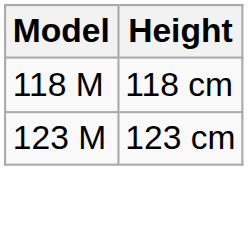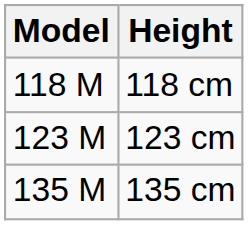 <table class="wikitable">
 <tr>
 <th>Model</th>
 <th>Height</th>
 </tr>
 <tr>
 <td>118 M</td>
 <td>118 cm</td>
 </tr>
 <tr>
 <td>123 M</td>
 <td>123 cm</td>
 </tr>
+<tr>
+<td>135 M</td>
+<td>135 cm</td>
+</tr>
 </table>
